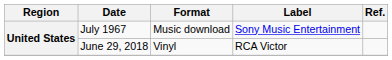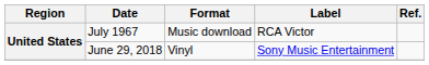 <table class="wikitable plainrowheaders">
 <tr>
 <th scope="col">Region</th>
 <th scope="col">Date</th>
 <th scope="col">Format</th>
 <th scope="col">Label</th>
 <th scope="col">Ref.</th>
 </tr>
 <tr>
 <th scope="row" rowspan="2">United States</th>
 <td>July 1967</td>
 <td>Music download</td>
-<td><a href='#'>Sony Music Entertainment</a></td>
+<td>RCA Victor</td>
 <td></td>
 </tr>
 <tr>
 <td>June 29, 2018</td>
 <td>Vinyl</td>
-<td>RCA Victor</td>
+<td><a href='#'>Sony Music Entertainment</a></td>
 <td></td>
 </tr>
 <tr>
 </tr>
 </table>
